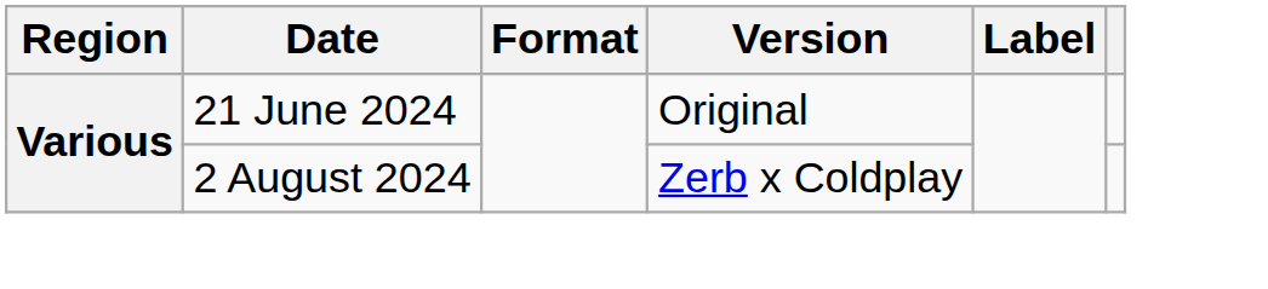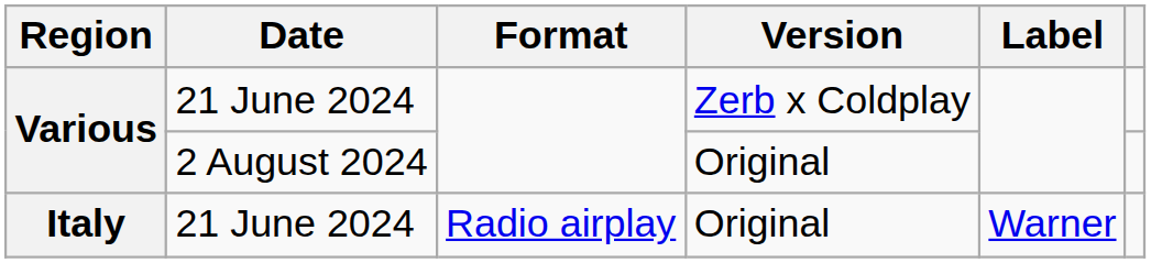 <table class="wikitable plainrowheaders">
 <tr>
 <th scope="col">Region</th>
 <th scope="col">Date</th>
 <th scope="col">Format</th>
 <th scope="col">Version</th>
 <th scope="col">Label</th>
 <th scope="col"></th>
 </tr>
 <tr>
 <th scope="row" rowspan="2">Various</th>
 <td>21 June 2024</td>
 <td rowspan="2"></td>
-<td>Original</td>
+<td><a href='#'>Zerb</a> x Coldplay</td>
 <td rowspan="2"></td>
 <td style="text-align:center"></td>
 </tr>
 <tr>
 <td>2 August 2024</td>
-<td><a href='#'>Zerb</a> x Coldplay</td>
+<td>Original</td>
+<td style="text-align:center"></td>
+</tr>
+<tr>
+<th scope="row">Italy</th>
+<td>21 June 2024</td>
+<td><a href='#'>Radio airplay</a></td>
+<td>Original</td>
+<td><a href='#'>Warner</a></td>
 <td style="text-align:center"></td>
 </tr>
 </table>
